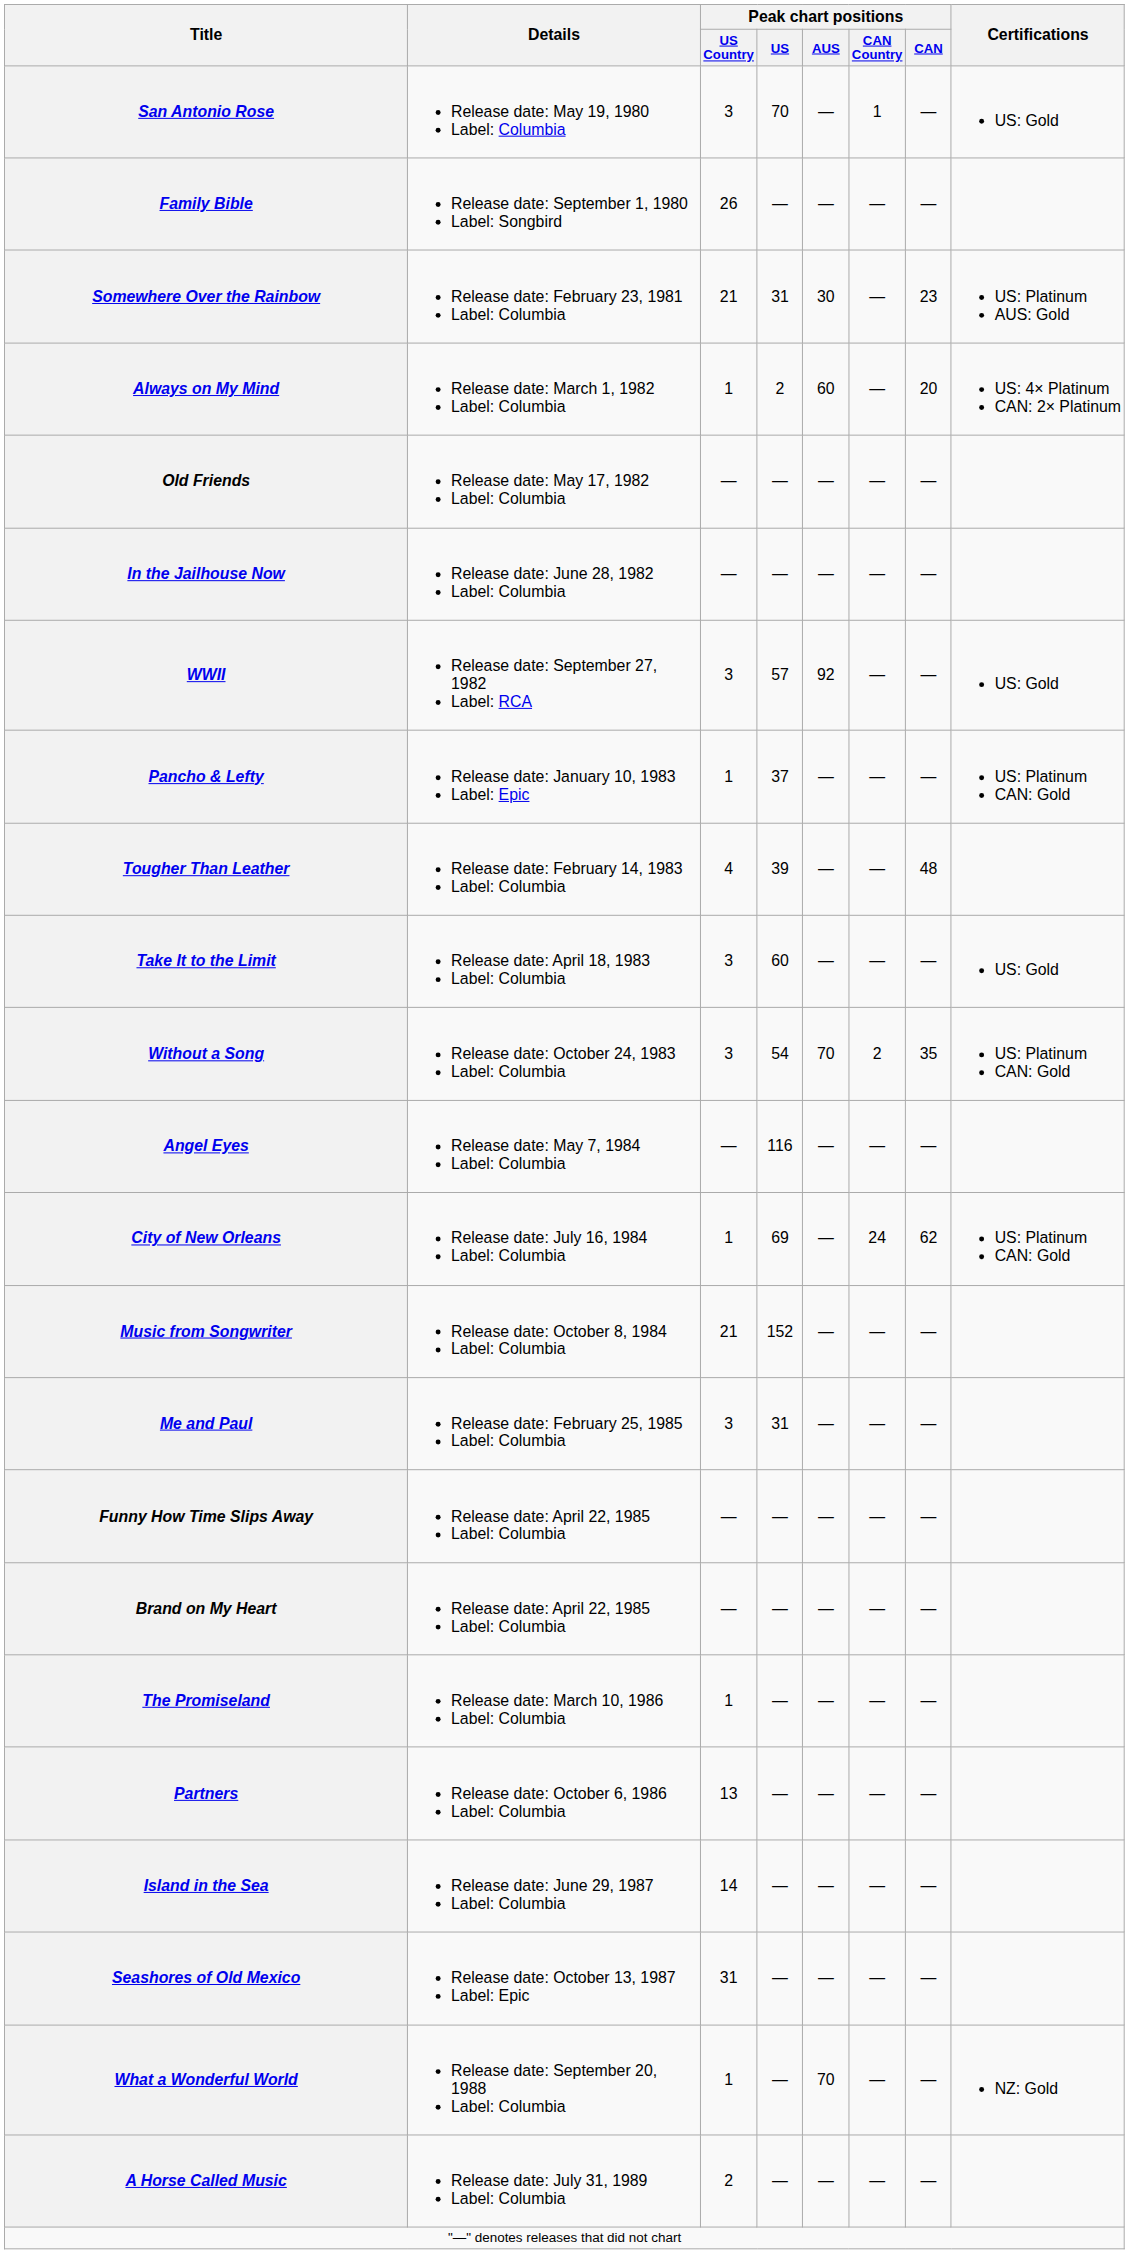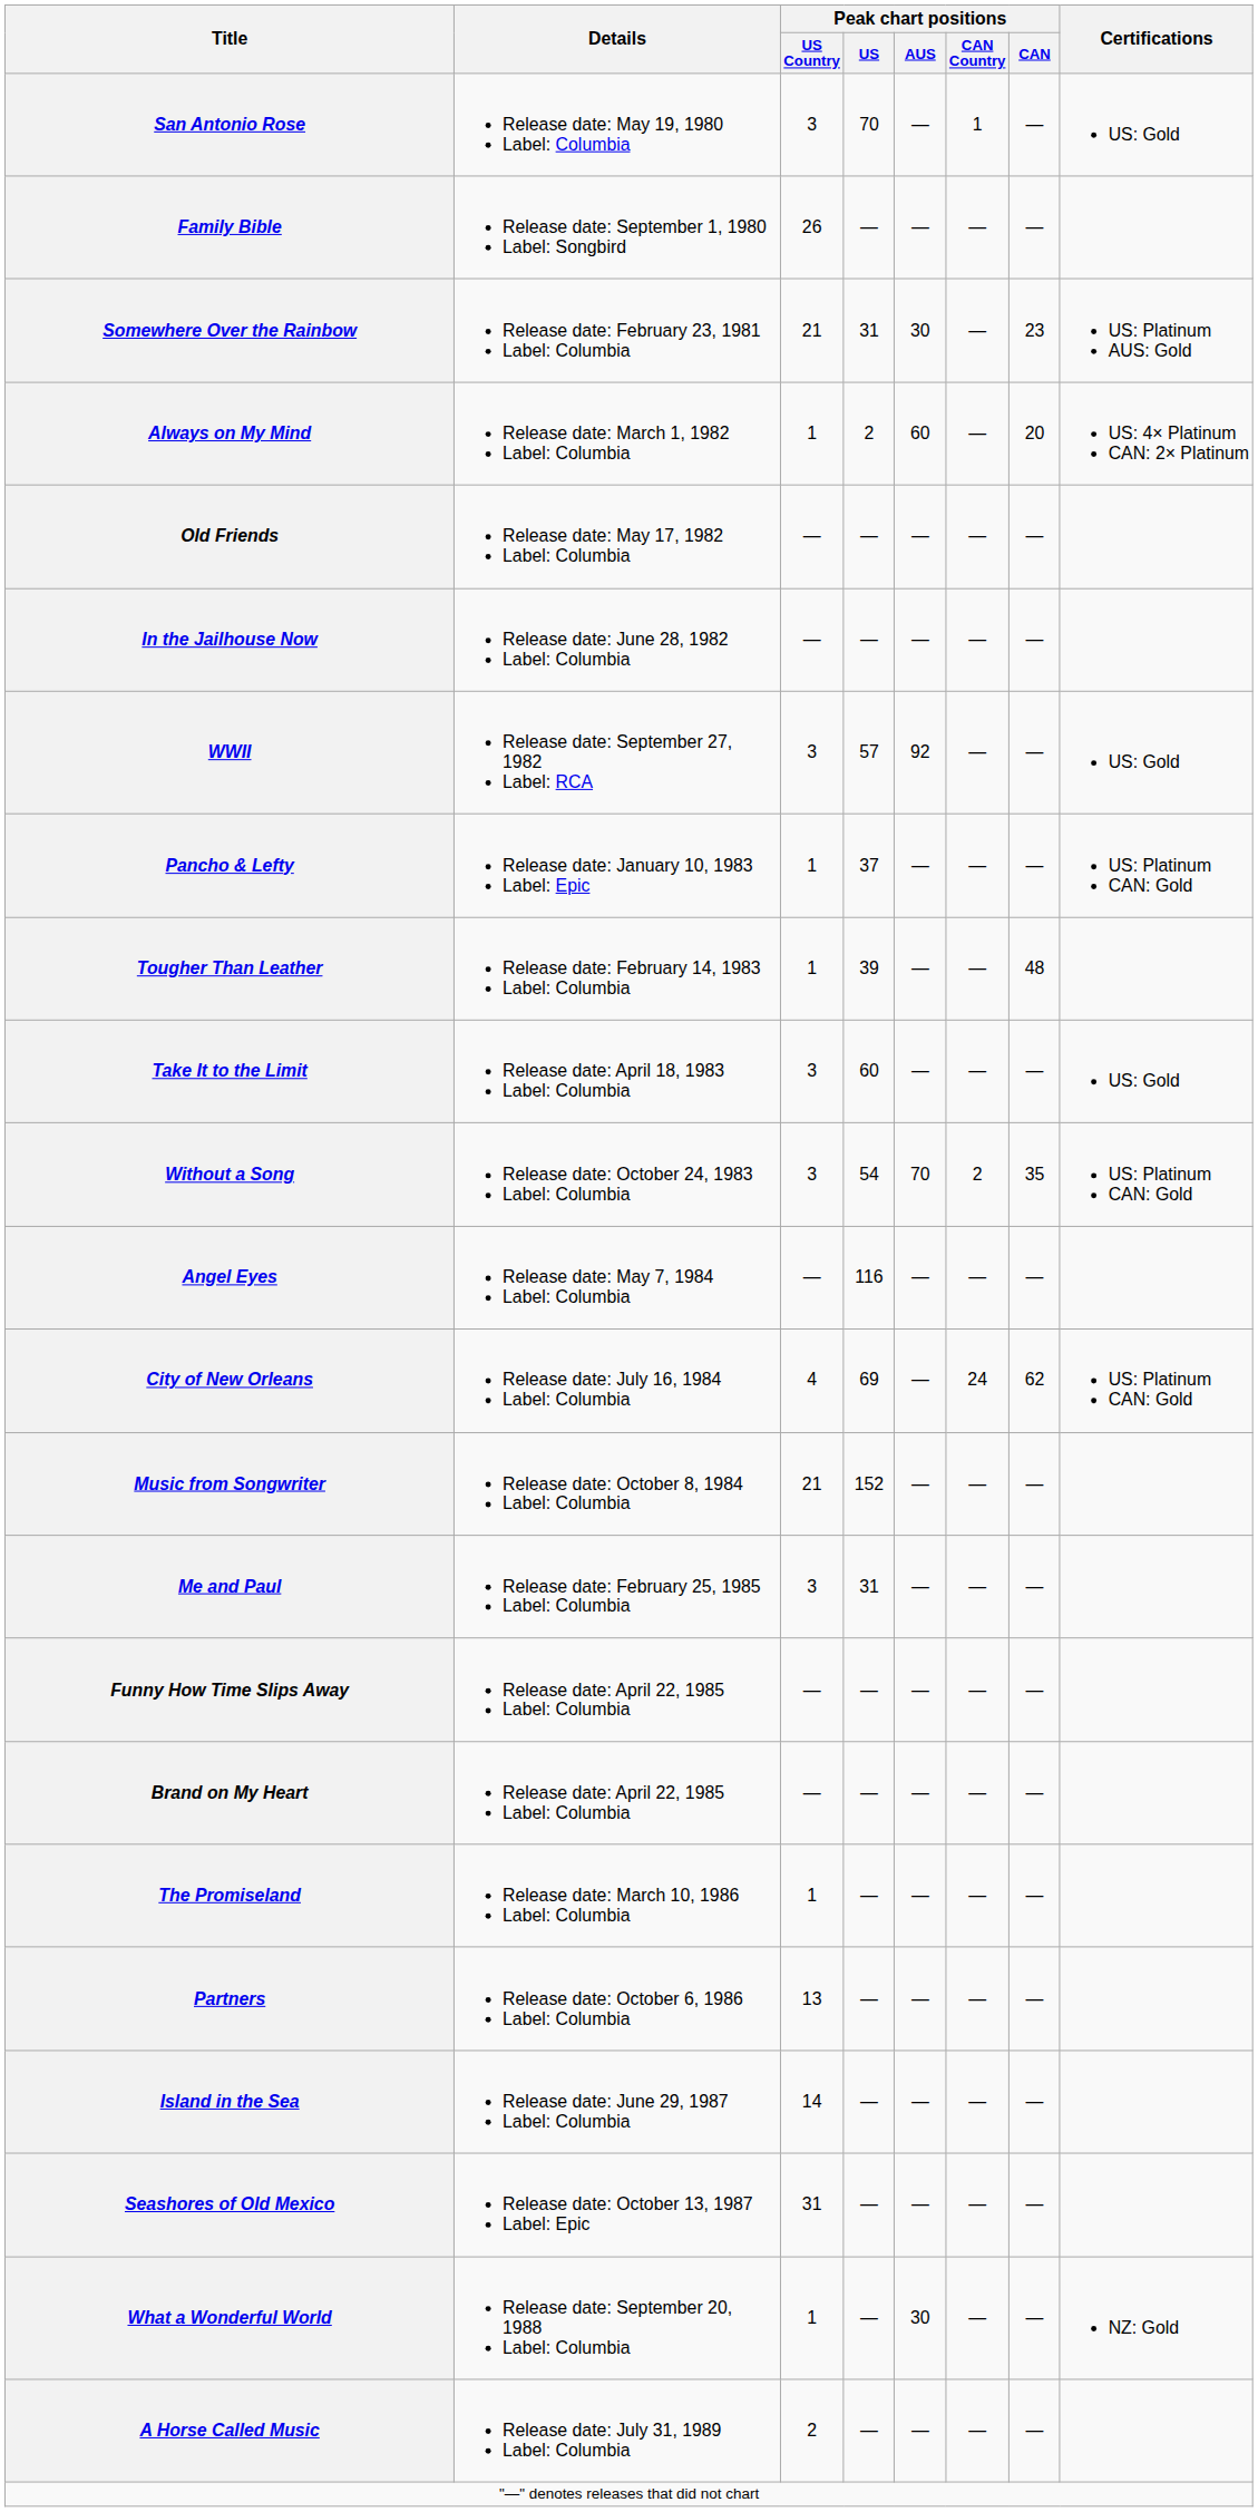 <table class="wikitable plainrowheaders" style="text-align:center;">
 <tr>
 <th rowspan="2" style="width:25em;">Title</th>
 <th rowspan="2" style="width:18em;">Details</th>
 <th colspan="5">Peak chart positions</th>
 <th rowspan="2">Certifications</th>
 </tr>
 <tr style="font-size:smaller;">
 <th width="40"><a href='#'>US Country</a></th>
 <th width="40"><a href='#'>US</a></th>
 <th width="40"><a href='#'>AUS</a><br></th>
 <th width="40"><a href='#'>CAN Country</a></th>
 <th width="40"><a href='#'>CAN</a></th>
 </tr>
 <tr>
 <th scope="row"><em><a href='#'>San Antonio Rose</a></em><br></th>
 <td align="left"><br><ul><li>Release date: May 19, 1980</li><li>Label: <a href='#'>Columbia</a></li></ul></td>
 <td>3</td>
 <td>70</td>
 <td>—</td>
 <td>1</td>
 <td>—</td>
 <td align="left"><br><ul><li>US: Gold</li></ul></td>
 </tr>
 <tr>
 <th scope="row"><em><a href='#'>Family Bible</a></em></th>
 <td align="left"><br><ul><li>Release date: September 1, 1980</li><li>Label: Songbird</li></ul></td>
 <td>26</td>
 <td>—</td>
 <td>—</td>
 <td>—</td>
 <td>—</td>
 <td></td>
 </tr>
 <tr>
 <th scope="row"><em><a href='#'>Somewhere Over the Rainbow</a></em></th>
 <td align="left"><br><ul><li>Release date: February 23, 1981</li><li>Label: Columbia</li></ul></td>
 <td>21</td>
 <td>31</td>
 <td>30</td>
 <td>—</td>
 <td>23</td>
 <td align="left"><br><ul><li>US: Platinum</li><li>AUS: Gold</li></ul></td>
 </tr>
 <tr>
 <th scope="row"><em><a href='#'>Always on My Mind</a></em></th>
 <td align="left"><br><ul><li>Release date: March 1, 1982</li><li>Label: Columbia</li></ul></td>
 <td>1</td>
 <td>2</td>
 <td>60</td>
 <td>—</td>
 <td>20</td>
 <td align="left"><br><ul><li>US: 4× Platinum</li><li>CAN: 2× Platinum</li></ul></td>
 </tr>
 <tr>
 <th scope="row"><em>Old Friends</em><br></th>
 <td align="left"><br><ul><li>Release date: May 17, 1982</li><li>Label: Columbia</li></ul></td>
 <td>—</td>
 <td>—</td>
 <td>—</td>
 <td>—</td>
 <td>—</td>
 <td></td>
 </tr>
 <tr>
 <th scope="row"><em><a href='#'>In the Jailhouse Now</a></em><br></th>
 <td align="left"><br><ul><li>Release date: June 28, 1982</li><li>Label: Columbia</li></ul></td>
 <td>—</td>
 <td>—</td>
 <td>—</td>
 <td>—</td>
 <td>—</td>
 <td></td>
 </tr>
 <tr>
 <th scope="row"><em><a href='#'>WWII</a></em><br></th>
 <td align="left"><br><ul><li>Release date: September 27, 1982</li><li>Label: <a href='#'>RCA</a></li></ul></td>
 <td>3</td>
 <td>57</td>
 <td>92</td>
 <td>—</td>
 <td>—</td>
 <td align="left"><br><ul><li>US: Gold</li></ul></td>
 </tr>
 <tr>
 <th scope="row"><em><a href='#'>Pancho & Lefty</a></em><br></th>
 <td align="left"><br><ul><li>Release date: January 10, 1983</li><li>Label: <a href='#'>Epic</a></li></ul></td>
 <td>1</td>
 <td>37</td>
 <td>—</td>
 <td>—</td>
 <td>—</td>
 <td align="left"><br><ul><li>US: Platinum</li><li>CAN: Gold</li></ul></td>
 </tr>
 <tr>
 <th scope="row"><em><a href='#'>Tougher Than Leather</a></em></th>
 <td align="left"><br><ul><li>Release date: February 14, 1983</li><li>Label: Columbia</li></ul></td>
-<td>4</td>
+<td>1</td>
 <td>39</td>
 <td>—</td>
 <td>—</td>
 <td>48</td>
 <td></td>
 </tr>
 <tr>
 <th scope="row"><em><a href='#'>Take It to the Limit</a></em><br></th>
 <td align="left"><br><ul><li>Release date: April 18, 1983</li><li>Label: Columbia</li></ul></td>
 <td>3</td>
 <td>60</td>
 <td>—</td>
 <td>—</td>
 <td>—</td>
 <td align="left"><br><ul><li>US: Gold</li></ul></td>
 </tr>
 <tr>
 <th scope="row"><em><a href='#'>Without a Song</a></em></th>
 <td align="left"><br><ul><li>Release date: October 24, 1983</li><li>Label: Columbia</li></ul></td>
 <td>3</td>
 <td>54</td>
 <td>70</td>
 <td>2</td>
 <td>35</td>
 <td align="left"><br><ul><li>US: Platinum</li><li>CAN: Gold</li></ul></td>
 </tr>
 <tr>
 <th scope="row"><em><a href='#'>Angel Eyes</a></em></th>
 <td align="left"><br><ul><li>Release date: May 7, 1984</li><li>Label: Columbia</li></ul></td>
 <td>—</td>
 <td>116</td>
 <td>—</td>
 <td>—</td>
 <td>—</td>
 <td></td>
 </tr>
 <tr>
 <th scope="row"><em><a href='#'>City of New Orleans</a></em></th>
 <td align="left"><br><ul><li>Release date: July 16, 1984</li><li>Label: Columbia</li></ul></td>
-<td>1</td>
+<td>4</td>
 <td>69</td>
 <td>—</td>
 <td>24</td>
 <td>62</td>
 <td align="left"><br><ul><li>US: Platinum</li><li>CAN: Gold</li></ul></td>
 </tr>
 <tr>
 <th scope="row"><em><a href='#'>Music from Songwriter</a></em><br></th>
 <td align="left"><br><ul><li>Release date: October 8, 1984</li><li>Label: Columbia</li></ul></td>
 <td>21</td>
 <td>152</td>
 <td>—</td>
 <td>—</td>
 <td>—</td>
 <td></td>
 </tr>
 <tr>
 <th scope="row"><em><a href='#'>Me and Paul</a></em></th>
 <td align="left"><br><ul><li>Release date: February 25, 1985</li><li>Label: Columbia</li></ul></td>
 <td>3</td>
 <td>31</td>
 <td>—</td>
 <td>—</td>
 <td>—</td>
 <td></td>
 </tr>
 <tr>
 <th scope="row"><em>Funny How Time Slips Away</em><br></th>
 <td align="left"><br><ul><li>Release date: April 22, 1985</li><li>Label: Columbia</li></ul></td>
 <td>—</td>
 <td>—</td>
 <td>—</td>
 <td>—</td>
 <td>—</td>
 <td></td>
 </tr>
 <tr>
 <th scope="row"><em>Brand on My Heart</em><br></th>
 <td align="left"><br><ul><li>Release date: April 22, 1985</li><li>Label: Columbia</li></ul></td>
 <td>—</td>
 <td>—</td>
 <td>—</td>
 <td>—</td>
 <td>—</td>
 <td></td>
 </tr>
 <tr>
 <th scope="row"><em><a href='#'>The Promiseland</a></em></th>
 <td align="left"><br><ul><li>Release date: March 10, 1986</li><li>Label: Columbia</li></ul></td>
 <td>1</td>
 <td>—</td>
 <td>—</td>
 <td>—</td>
 <td>—</td>
 <td></td>
 </tr>
 <tr>
 <th scope="row"><em><a href='#'>Partners</a></em></th>
 <td align="left"><br><ul><li>Release date: October 6, 1986</li><li>Label: Columbia</li></ul></td>
 <td>13</td>
 <td>—</td>
 <td>—</td>
 <td>—</td>
 <td>—</td>
 <td></td>
 </tr>
 <tr>
 <th scope="row"><em><a href='#'>Island in the Sea</a></em></th>
 <td align="left"><br><ul><li>Release date: June 29, 1987</li><li>Label: Columbia</li></ul></td>
 <td>14</td>
 <td>—</td>
 <td>—</td>
 <td>—</td>
 <td>—</td>
 <td></td>
 </tr>
 <tr>
 <th scope="row"><em><a href='#'>Seashores of Old Mexico</a></em><br></th>
 <td align="left"><br><ul><li>Release date: October 13, 1987</li><li>Label: Epic</li></ul></td>
 <td>31</td>
 <td>—</td>
 <td>—</td>
 <td>—</td>
 <td>—</td>
 <td></td>
 </tr>
 <tr>
 <th scope="row"><em><a href='#'>What a Wonderful World</a></em></th>
 <td align="left"><br><ul><li>Release date: September 20, 1988</li><li>Label: Columbia</li></ul></td>
 <td>1</td>
 <td>—</td>
-<td>70</td>
+<td>30</td>
 <td>—</td>
 <td>—</td>
 <td align="left"><br><ul><li>NZ: Gold</li></ul></td>
 </tr>
 <tr>
 <th scope="row"><em><a href='#'>A Horse Called Music</a></em></th>
 <td align="left"><br><ul><li>Release date: July 31, 1989</li><li>Label: Columbia</li></ul></td>
 <td>2</td>
 <td>—</td>
 <td>—</td>
 <td>—</td>
 <td>—</td>
 <td></td>
 </tr>
 <tr>
 <td colspan="8" style="font-size:85%">"—" denotes releases that did not chart</td>
 </tr>
 </table>
